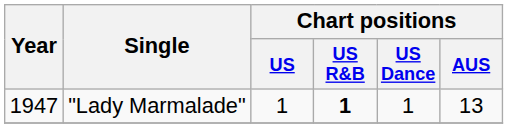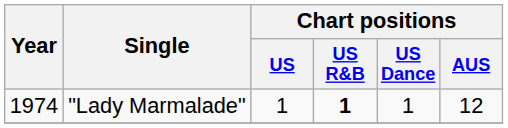 <table class="wikitable" style="text-align:center;">
 <tr>
 <th rowspan="2">Year</th>
 <th rowspan="2">Single</th>
 <th colspan="4">Chart positions</th>
 </tr>
 <tr style="font-size:smaller;">
 <th width="40"><a href='#'>US</a></th>
 <th width="40"><a href='#'>US<br>R&B</a></th>
 <th width="40"><a href='#'>US<br>Dance</a></th>
 <th width="40"><a href='#'>AUS</a></th>
 </tr>
 <tr>
-<td rowspan="1">1947</td>
+<td rowspan="1">1974</td>
 <td align="left">"Lady Marmalade"</td>
 <td>1</td>
 <td><strong>1</strong></td>
 <td>1</td>
-<td>13</td>
+<td>12</td>
 </tr>
 <tr>
 </tr>
 </table>
